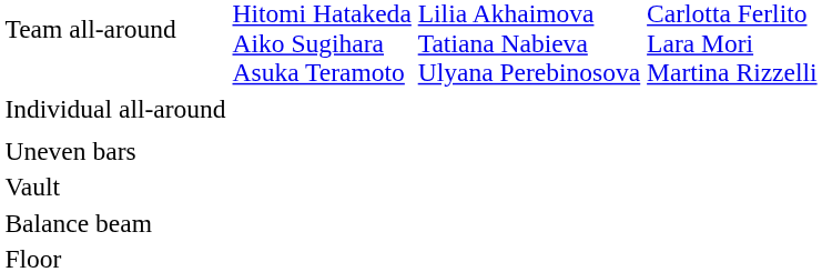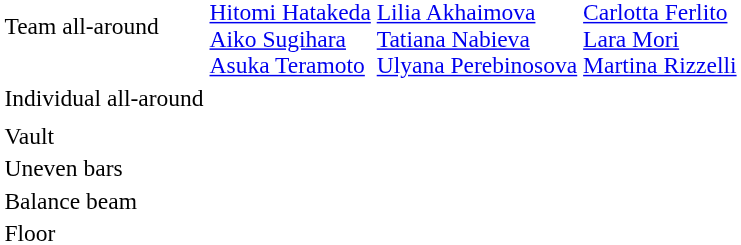 <table>
 <tr>
 <td>Team all-around<br></td>
 <td><br><a href='#'>Hitomi Hatakeda</a><br><a href='#'>Aiko Sugihara</a><br><a href='#'>Asuka Teramoto</a></td>
 <td><br><a href='#'>Lilia Akhaimova</a><br><a href='#'>Tatiana Nabieva</a><br><a href='#'>Ulyana Perebinosova</a></td>
 <td><br><a href='#'>Carlotta Ferlito</a><br><a href='#'>Lara Mori</a><br><a href='#'>Martina Rizzelli</a></td>
 </tr>
 <tr>
 <td>Individual all-around<br></td>
 <td></td>
 <td></td>
 <td></td>
 </tr>
 <tr>
 <th colspan="4"></th>
 </tr>
 <tr>
-<td>Uneven bars<br></td>
+<td>Vault<br></td>
 <td></td>
 <td></td>
 <td></td>
 </tr>
 <tr>
-<td>Vault<br></td>
+<td>Uneven bars<br></td>
 <td></td>
 <td></td>
 <td></td>
 </tr>
 <tr>
 <td>Balance beam<br></td>
 <td></td>
 <td></td>
 <td></td>
 </tr>
 <tr>
 <td>Floor<br></td>
 <td></td>
 <td></td>
 <td></td>
 </tr>
 </table>
